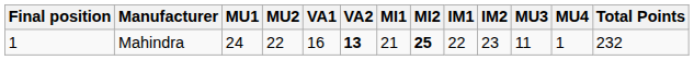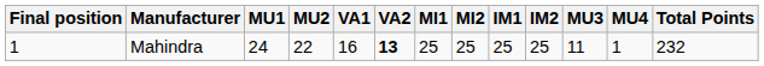 <table class="wikitable">
 <tr>
 <th>Final position</th>
 <th>Manufacturer</th>
 <th>MU1</th>
 <th>MU2</th>
 <th>VA1</th>
 <th>VA2</th>
 <th>MI1</th>
 <th>MI2</th>
 <th>IM1</th>
 <th>IM2</th>
 <th>MU3</th>
 <th>MU4</th>
 <th>Total Points</th>
 </tr>
 <tr>
 <td>1</td>
 <td>Mahindra</td>
 <td>24</td>
 <td>22</td>
 <td>16</td>
 <td><strong>13</strong></td>
-<td>21</td>
-<td><strong>25</strong></td>
-<td>22</td>
-<td>23</td>
+<td>25</td>
+<td>25</td>
+<td>25</td>
+<td>25</td>
 <td>11</td>
 <td>1</td>
 <td>232</td>
 </tr>
 </table>
